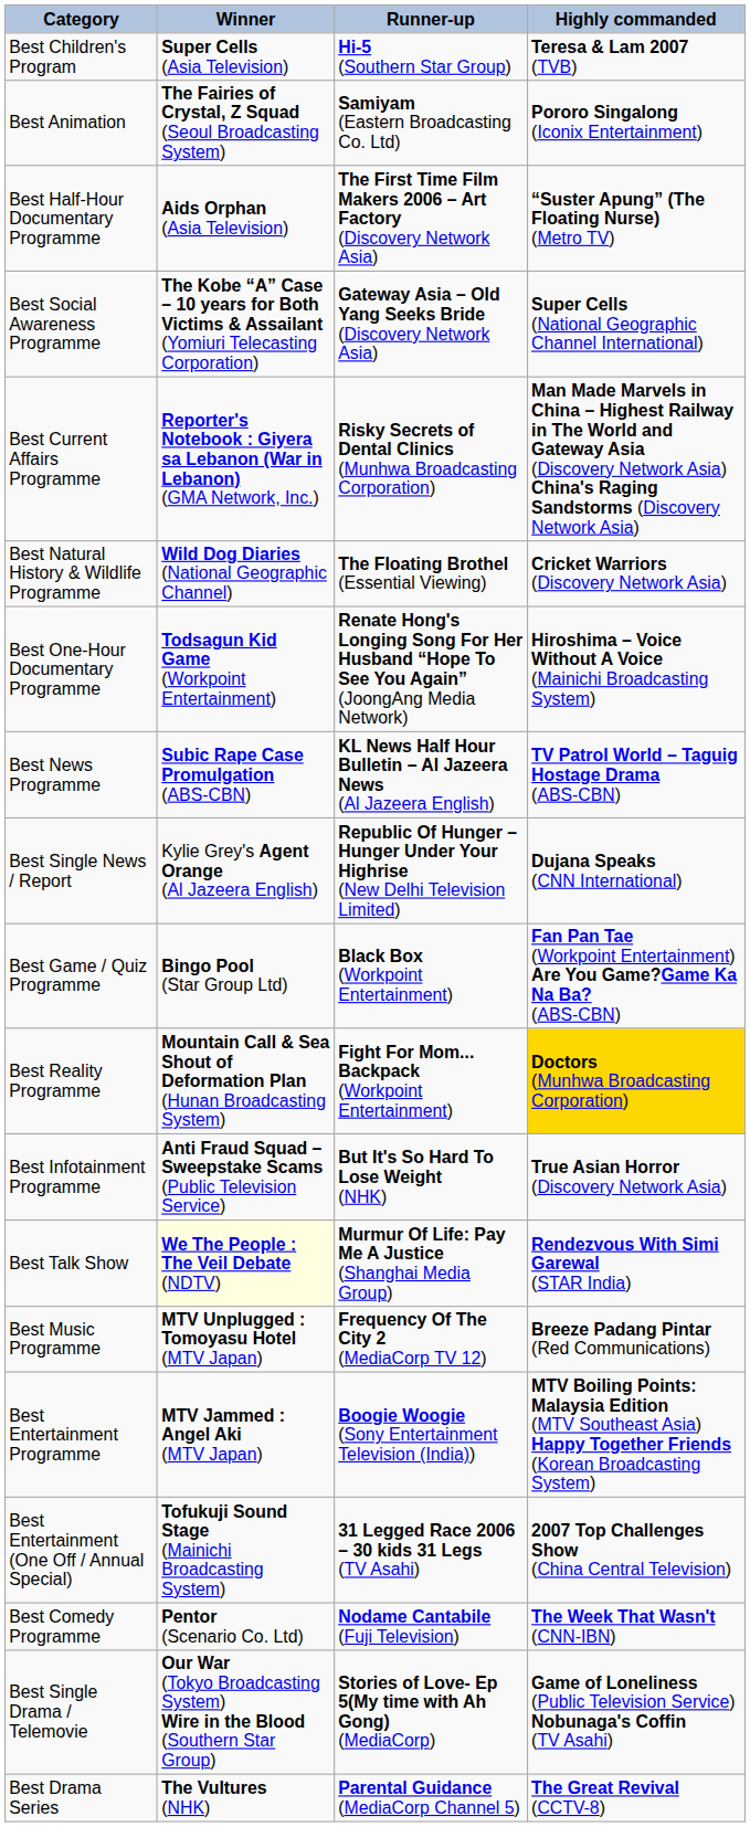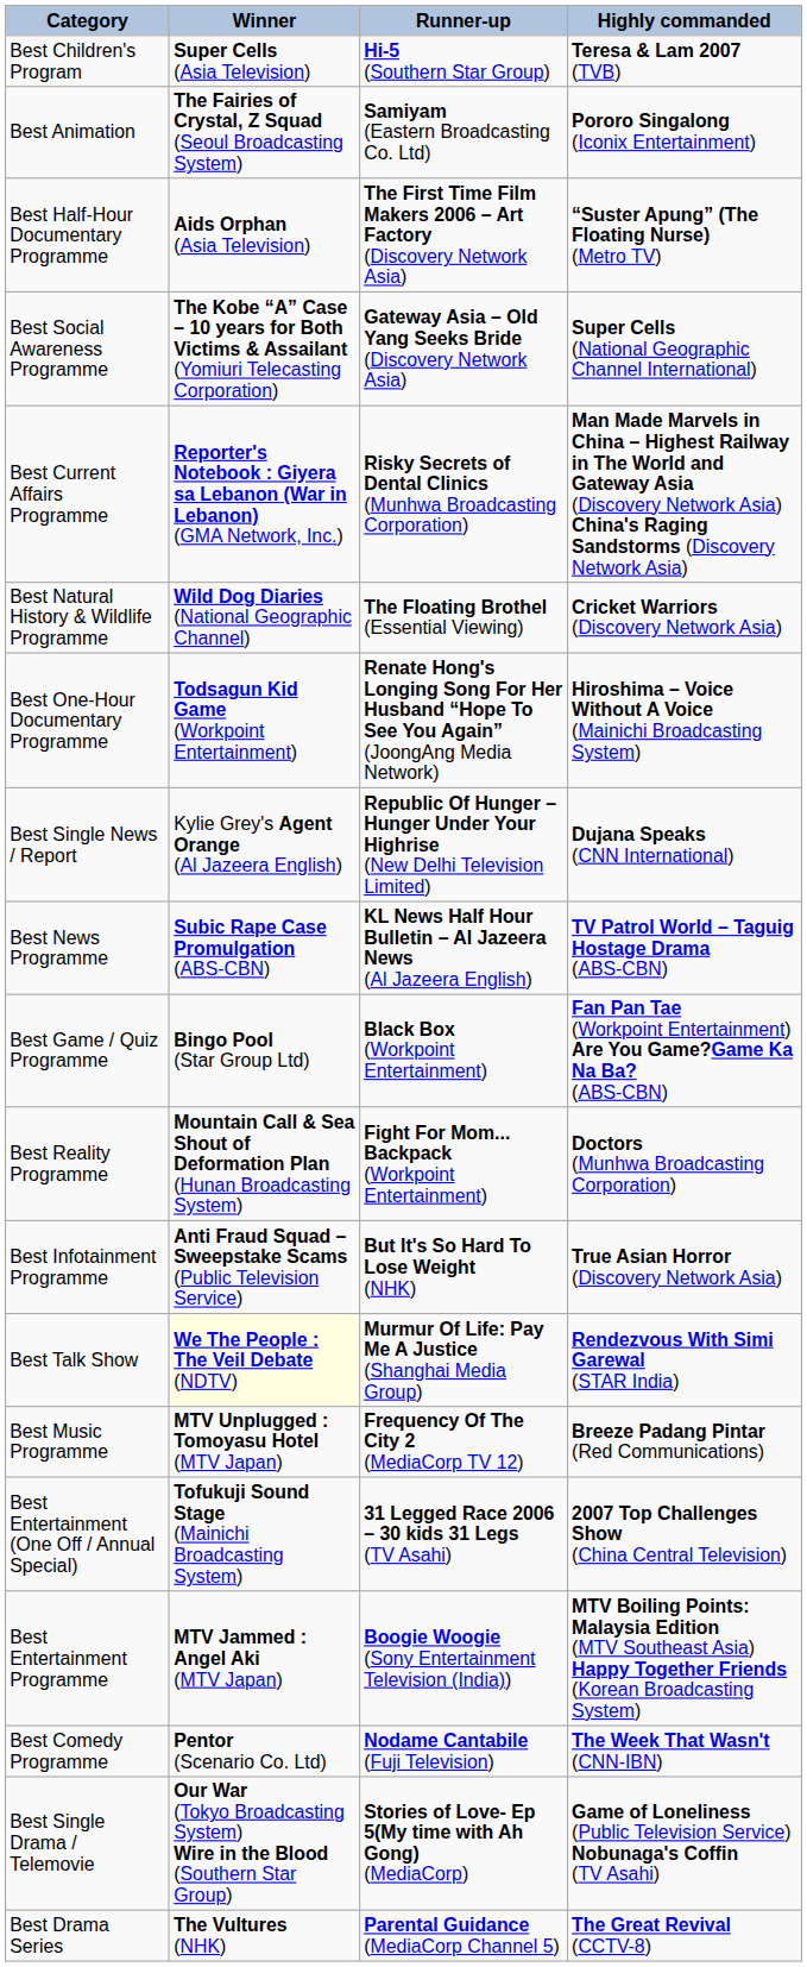 <table class="wikitable" style="font-size:90%" cellpadding="5">
 <tr style="text-align:center;">
 <th style="background:#B0C4DE;">Category</th>
 <th style="background:#B0C4DE;">Winner</th>
 <th style="background:#B0C4DE;">Runner-up</th>
 <th style="background:#B0C4DE;">Highly commanded</th>
 </tr>
 <tr>
 <td>Best Children's Program</td>
 <td> <strong>Super Cells</strong><br>(<a href='#'>Asia Television</a>)</td>
 <td> <strong><a href='#'>Hi-5</a></strong><br>(<a href='#'>Southern Star Group</a>)</td>
 <td> <strong>Teresa & Lam 2007</strong><br>(<a href='#'>TVB</a>)</td>
 </tr>
 <tr>
 <td>Best Animation</td>
 <td> <strong>The Fairies of Crystal, Z Squad</strong><br>(<a href='#'>Seoul Broadcasting System</a>)</td>
 <td> <strong>Samiyam</strong><br>(Eastern Broadcasting Co. Ltd)</td>
 <td> <strong>Pororo Singalong</strong><br>(<a href='#'>Iconix Entertainment</a>)</td>
 </tr>
 <tr>
 <td>Best Half-Hour Documentary Programme</td>
 <td> <strong>Aids Orphan</strong><br>(<a href='#'>Asia Television</a>)</td>
 <td> <strong>The First Time Film Makers 2006 – Art Factory</strong><br>(<a href='#'>Discovery Network Asia</a>)</td>
 <td> <strong>“Suster Apung” (The Floating Nurse)</strong><br>(<a href='#'>Metro TV</a>)</td>
 </tr>
 <tr>
 <td>Best Social Awareness Programme</td>
 <td> <strong>The Kobe “A” Case – 10 years for Both Victims & Assailant</strong><br>(<a href='#'>Yomiuri Telecasting Corporation</a>)</td>
 <td> <strong>Gateway Asia – Old Yang Seeks Bride</strong><br>(<a href='#'>Discovery Network Asia</a>)</td>
 <td> <strong>Super Cells</strong><br>(<a href='#'>National Geographic Channel International</a>)</td>
 </tr>
 <tr>
 <td>Best Current Affairs Programme</td>
 <td> <strong><a href='#'>Reporter's Notebook : Giyera sa Lebanon (War in Lebanon)</a></strong><br>(<a href='#'>GMA Network, Inc.</a>)</td>
 <td> <strong>Risky Secrets of Dental Clinics</strong><br>(<a href='#'>Munhwa Broadcasting Corporation</a>)</td>
 <td> <strong>Man Made Marvels in China – Highest Railway in The World and Gateway Asia</strong><br>(<a href='#'>Discovery Network Asia</a>)<br> <strong>China's Raging Sandstorms</strong> (<a href='#'>Discovery Network Asia</a>)</td>
 </tr>
 <tr>
 <td>Best Natural History & Wildlife Programme</td>
 <td> <strong><a href='#'>Wild Dog Diaries</a></strong><br>(<a href='#'>National Geographic Channel</a>)</td>
 <td> <strong>The Floating Brothel</strong><br>(Essential Viewing)</td>
 <td> <strong>Cricket Warriors</strong><br>(<a href='#'>Discovery Network Asia</a>)</td>
 </tr>
 <tr>
 <td>Best One-Hour Documentary Programme</td>
 <td> <strong><a href='#'>Todsagun Kid Game</a></strong><br>(<a href='#'>Workpoint Entertainment</a>)</td>
 <td> <strong>Renate Hong's Longing Song For Her Husband “Hope To See You Again”</strong><br>(JoongAng Media Network)</td>
 <td> <strong>Hiroshima – Voice Without A Voice</strong><br>(<a href='#'>Mainichi Broadcasting System</a>)</td>
 </tr>
 <tr>
+<td>Best Single News / Report</td>
+<td> Kylie Grey's <strong>Agent Orange</strong><br>(<a href='#'>Al Jazeera English</a>)</td>
+<td> <strong>Republic Of Hunger – Hunger Under Your Highrise</strong><br>(<a href='#'>New Delhi Television Limited</a>)</td>
+<td> <strong>Dujana Speaks</strong><br>(<a href='#'>CNN International</a>)</td>
+</tr>
+<tr>
 <td>Best News Programme</td>
 <td> <strong><a href='#'>Subic Rape Case Promulgation</a></strong><br>(<a href='#'>ABS-CBN</a>)</td>
 <td> <strong>KL News Half Hour Bulletin – Al Jazeera News</strong><br>(<a href='#'>Al Jazeera English</a>)</td>
 <td> <strong><a href='#'>TV Patrol World – Taguig Hostage Drama</a></strong><br>(<a href='#'>ABS-CBN</a>)</td>
-</tr>
-<tr>
-<td>Best Single News / Report</td>
-<td> Kylie Grey's <strong>Agent Orange</strong><br>(<a href='#'>Al Jazeera English</a>)</td>
-<td> <strong>Republic Of Hunger – Hunger Under Your Highrise</strong><br>(<a href='#'>New Delhi Television Limited</a>)</td>
-<td> <strong>Dujana Speaks</strong><br>(<a href='#'>CNN International</a>)</td>
 </tr>
 <tr>
 <td>Best Game / Quiz Programme</td>
 <td> <strong>Bingo Pool</strong><br>(Star Group Ltd)</td>
 <td> <strong>Black Box</strong><br>(<a href='#'>Workpoint Entertainment</a>)</td>
 <td> <strong><a href='#'>Fan Pan Tae</a></strong><br>(<a href='#'>Workpoint Entertainment</a>)<br> <strong>Are You Game?<a href='#'>Game Ka Na Ba?</a></strong><br>(<a href='#'>ABS-CBN</a>)</td>
 </tr>
 <tr>
 <td>Best Reality Programme</td>
 <td> <strong>Mountain Call & Sea Shout of Deformation Plan</strong><br>(<a href='#'>Hunan Broadcasting System</a>)</td>
 <td> <strong>Fight For Mom... Backpack</strong><br>(<a href='#'>Workpoint Entertainment</a>)</td>
-<td style="background: gold;"> <strong>Doctors</strong><br>(<a href='#'>Munhwa Broadcasting Corporation</a>)</td>
+<td> <strong>Doctors</strong><br>(<a href='#'>Munhwa Broadcasting Corporation</a>)</td>
 </tr>
 <tr>
 <td>Best Infotainment Programme</td>
 <td> <strong>Anti Fraud Squad – Sweepstake Scams</strong><br>(<a href='#'>Public Television Service</a>)</td>
 <td> <strong>But It's So Hard To Lose Weight</strong><br>(<a href='#'>NHK</a>)</td>
 <td> <strong>True Asian Horror</strong><br>(<a href='#'>Discovery Network Asia</a>)</td>
 </tr>
 <tr>
 <td>Best Talk Show</td>
 <td style="background: lightyellow;"> <strong><a href='#'>We The People : The Veil Debate</a></strong><br>(<a href='#'>NDTV</a>)</td>
 <td><strong>Murmur Of Life: Pay Me A Justice</strong><br>(<a href='#'>Shanghai Media Group</a>)</td>
 <td> <strong><a href='#'>Rendezvous With Simi Garewal</a></strong><br>(<a href='#'>STAR India</a>)</td>
 </tr>
 <tr>
 <td>Best Music Programme</td>
 <td> <strong>MTV Unplugged : Tomoyasu Hotel</strong><br>(<a href='#'>MTV Japan</a>)</td>
 <td> <strong>Frequency Of The City 2</strong><br>(<a href='#'>MediaCorp TV 12</a>)</td>
 <td> <strong>Breeze Padang Pintar</strong><br>(Red Communications)</td>
 </tr>
 <tr>
+<td>Best Entertainment (One Off / Annual Special)</td>
+<td> <strong>Tofukuji Sound Stage</strong><br>(<a href='#'>Mainichi Broadcasting System</a>)</td>
+<td> <strong>31 Legged Race 2006 – 30 kids 31 Legs</strong><br>(<a href='#'>TV Asahi</a>)</td>
+<td> <strong>2007 Top Challenges Show</strong><br>(<a href='#'>China Central Television</a>)</td>
+</tr>
+<tr>
 <td>Best Entertainment Programme</td>
 <td> <strong>MTV Jammed : Angel Aki</strong><br>(<a href='#'>MTV Japan</a>)</td>
 <td> <strong><a href='#'>Boogie Woogie</a></strong><br>(<a href='#'>Sony Entertainment Television (India)</a>)</td>
 <td> <strong>MTV Boiling Points: Malaysia Edition</strong><br>(<a href='#'>MTV Southeast Asia</a>)<br> <strong><a href='#'>Happy Together Friends</a></strong><br>(<a href='#'>Korean Broadcasting System</a>)</td>
-</tr>
-<tr>
-<td>Best Entertainment (One Off / Annual Special)</td>
-<td> <strong>Tofukuji Sound Stage</strong><br>(<a href='#'>Mainichi Broadcasting System</a>)</td>
-<td> <strong>31 Legged Race 2006 – 30 kids 31 Legs</strong><br>(<a href='#'>TV Asahi</a>)</td>
-<td> <strong>2007 Top Challenges Show</strong><br>(<a href='#'>China Central Television</a>)</td>
 </tr>
 <tr>
 <td>Best Comedy Programme</td>
 <td> <strong>Pentor</strong><br>(Scenario Co. Ltd)</td>
 <td> <strong><a href='#'>Nodame Cantabile</a></strong><br>(<a href='#'>Fuji Television</a>)</td>
 <td> <strong><a href='#'>The Week That Wasn't</a></strong><br>(<a href='#'>CNN-IBN</a>)</td>
 </tr>
 <tr>
 <td>Best Single Drama / Telemovie</td>
 <td> <strong>Our War</strong><br>(<a href='#'>Tokyo Broadcasting System</a>)<br> <strong>Wire in the Blood</strong><br>(<a href='#'>Southern Star Group</a>)</td>
 <td> <strong>Stories of Love- Ep 5(My time with Ah Gong)</strong><br>(<a href='#'>MediaCorp</a>)</td>
 <td> <strong>Game of Loneliness</strong><br>(<a href='#'>Public Television Service</a>)<br> <strong>Nobunaga's Coffin</strong><br>(<a href='#'>TV Asahi</a>)</td>
 </tr>
 <tr>
 <td>Best Drama Series</td>
 <td> <strong>The Vultures</strong><br>(<a href='#'>NHK</a>)</td>
 <td> <strong><a href='#'>Parental Guidance</a></strong><br>(<a href='#'>MediaCorp Channel 5</a>)</td>
 <td> <strong><a href='#'>The Great Revival</a></strong><br>(<a href='#'>CCTV-8</a>)</td>
 </tr>
 </table>
